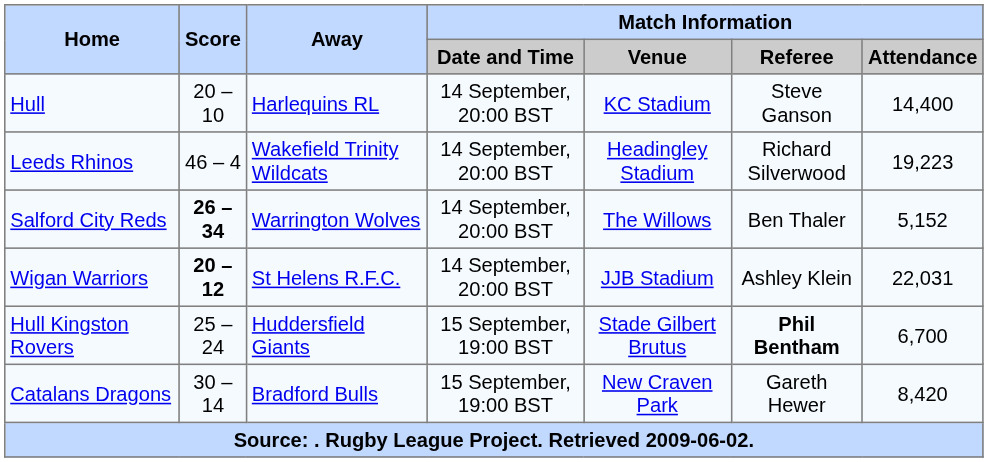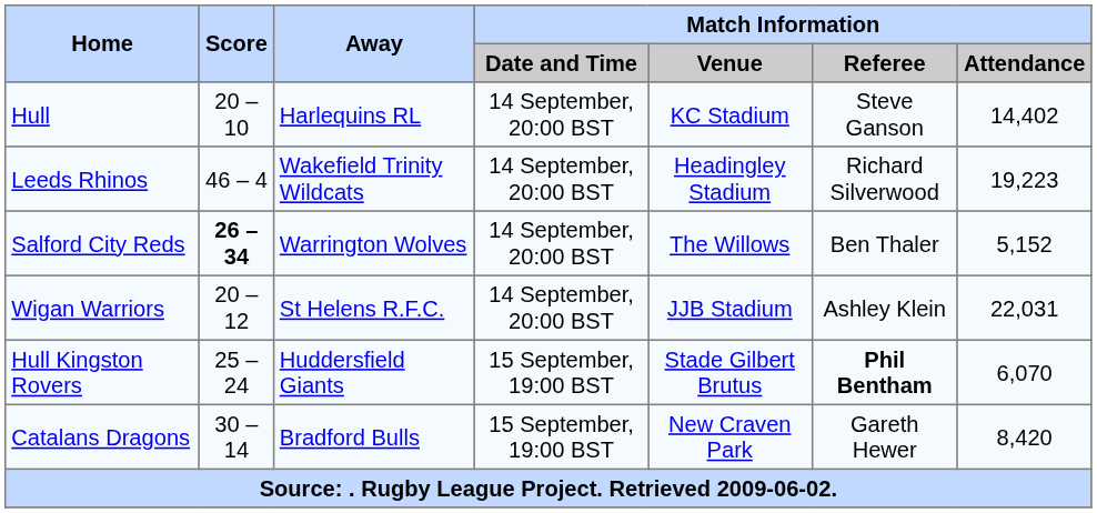 <table border="1" cellpadding="3" cellspacing="0" style="border-collapse:collapse; font-size:80%; text-align:center; width:100%;">
 <tr style="background:#c1d8ff;">
 <th rowspan="2" style="width:20%;">Home</th>
 <th rowspan="2" style="width:6%;">Score</th>
 <th rowspan="2" style="width:20%;">Away</th>
 <th colspan=6>Match Information</th>
 </tr>
 <tr style="background:#ccc;">
 <th width=17%>Date and Time</th>
 <th width=16%>Venue</th>
 <th width=14%>Referee</th>
 <th width=7%>Attendance</th>
 </tr>
 <tr style="background:#f5faff;">
 <td align=left> <a href='#'>Hull</a></td>
 <td>20 – 10</td>
 <td align=left> <a href='#'>Harlequins RL</a></td>
 <td>14 September, 20:00 BST</td>
 <td><a href='#'>KC Stadium</a></td>
 <td>Steve Ganson</td>
-<td>14,400</td>
+<td>14,402</td>
 </tr>
 <tr style="background:#f5faff;">
 <td align=left> <a href='#'>Leeds Rhinos</a></td>
 <td>46 – 4</td>
 <td align=left> <a href='#'>Wakefield Trinity Wildcats</a></td>
 <td>14 September, 20:00 BST</td>
 <td><a href='#'>Headingley Stadium</a></td>
 <td>Richard Silverwood</td>
 <td>19,223</td>
 </tr>
 <tr style="background:#f5faff;">
 <td align=left> <a href='#'>Salford City Reds</a></td>
 <td><strong>26 – 34</strong></td>
 <td align=left> <a href='#'>Warrington Wolves</a></td>
 <td>14 September, 20:00 BST</td>
 <td><a href='#'>The Willows</a></td>
 <td>Ben Thaler</td>
 <td>5,152</td>
 </tr>
 <tr style="background:#f5faff;">
 <td align=left> <a href='#'>Wigan Warriors</a></td>
-<td><strong>20 – 12</strong></td>
+<td>20 – 12</td>
 <td align=left> <a href='#'>St Helens R.F.C.</a></td>
 <td>14 September, 20:00 BST</td>
 <td><a href='#'>JJB Stadium</a></td>
 <td>Ashley Klein</td>
 <td>22,031</td>
 </tr>
 <tr style="background:#f5faff;">
 <td align=left> <a href='#'>Hull Kingston Rovers</a></td>
 <td>25 – 24</td>
 <td align=left> <a href='#'>Huddersfield Giants</a></td>
 <td>15 September, 19:00 BST</td>
 <td><a href='#'>Stade Gilbert Brutus</a></td>
 <td><strong>Phil Bentham</strong></td>
-<td>6,700</td>
+<td>6,070</td>
 </tr>
 <tr style="background:#f5faff;">
 <td align=left> <a href='#'>Catalans Dragons</a></td>
 <td>30 – 14</td>
 <td align=left> <a href='#'>Bradford Bulls</a></td>
 <td>15 September, 19:00 BST</td>
 <td><a href='#'>New Craven Park</a></td>
 <td>Gareth Hewer</td>
 <td>8,420</td>
 </tr>
 <tr style="background:#c1d8ff;">
 <th colspan=10>Source: . Rugby League Project. Retrieved 2009-06-02.</th>
 </tr>
 </table>
